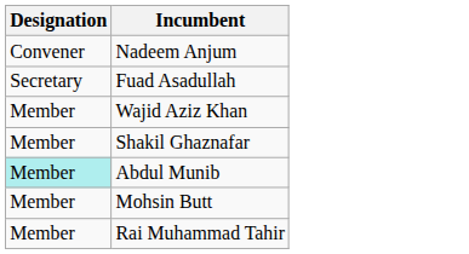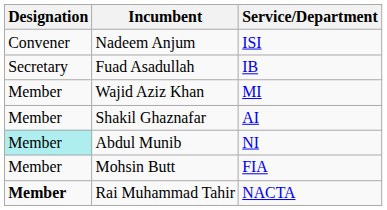 <table class="wikitable">
 <tr>
 <th>Designation</th>
 <th>Incumbent</th>
+<th>Service/Department</th>
 </tr>
 <tr>
 <td>Convener</td>
 <td>Nadeem Anjum</td>
+<td><a href='#'>ISI</a></td>
 </tr>
 <tr>
 <td>Secretary</td>
 <td>Fuad Asadullah</td>
+<td><a href='#'>IB</a></td>
 </tr>
 <tr>
 <td>Member</td>
 <td>Wajid Aziz Khan</td>
+<td><a href='#'>MI</a></td>
 </tr>
 <tr>
 <td>Member</td>
 <td>Shakil Ghaznafar</td>
+<td><a href='#'>AI</a></td>
 </tr>
 <tr>
 <td style="background: paleturquoise;">Member</td>
 <td>Abdul Munib</td>
+<td><a href='#'>NI</a></td>
 </tr>
 <tr>
 <td>Member</td>
 <td>Mohsin Butt</td>
+<td><a href='#'>FIA</a></td>
 </tr>
 <tr>
-<td>Member</td>
+<td><strong>Member</strong></td>
 <td>Rai Muhammad Tahir</td>
+<td><a href='#'>NACTA</a></td>
 </tr>
 </table>
